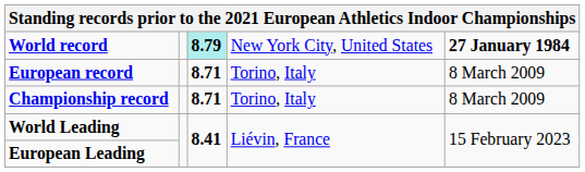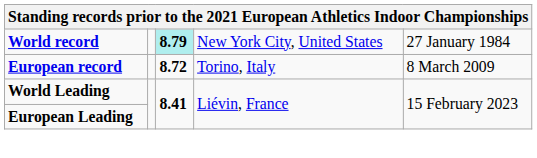 <table class="wikitable">
 <tr>
 <th colspan="5">Standing records prior to the 2021 European Athletics Indoor Championships</th>
 </tr>
 <tr>
 <td><strong><a href='#'>World record</a></strong></td>
 <td></td>
 <td style="background: paleturquoise;"><strong>8.79</strong></td>
 <td><a href='#'>New York City</a>, <a href='#'>United States</a></td>
-<td><strong>27 January 1984</strong></td>
+<td>27 January 1984</td>
 </tr>
 <tr>
 <td><strong><a href='#'>European record</a></strong></td>
 <td></td>
-<td><strong>8.71</strong></td>
-<td><a href='#'>Torino</a>, <a href='#'>Italy</a></td>
-<td>8 March 2009</td>
-</tr>
-<tr>
-<td><strong><a href='#'>Championship record</a></strong></td>
-<td></td>
-<td><strong>8.71</strong></td>
+<td><strong>8.72</strong></td>
 <td><a href='#'>Torino</a>, <a href='#'>Italy</a></td>
 <td>8 March 2009</td>
 </tr>
 <tr>
 <td><strong>World Leading</strong></td>
 <td rowspan="2"></td>
 <td rowspan="2"><strong>8.41</strong></td>
 <td rowspan="2"><a href='#'>Liévin</a>, <a href='#'>France</a></td>
 <td rowspan="2">15 February 2023</td>
 </tr>
 <tr>
 <td><strong>European Leading</strong></td>
 </tr>
 </table>
